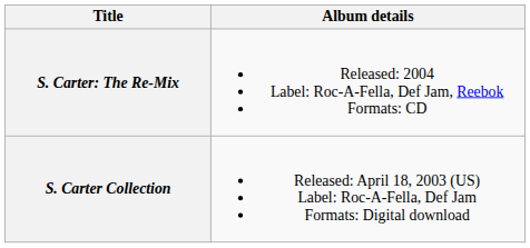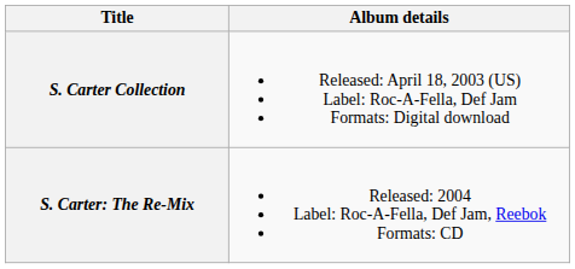 <table class="wikitable plainrowheaders" style="text-align:center;">
 <tr>
 <th scope="col" style="width:13em;">Title</th>
 <th scope="col" style="width:20em;">Album details</th>
 </tr>
 <tr>
+<th scope="row"><em>S. Carter Collection</em></th>
+<td><br><ul><li>Released: April 18, 2003 <span>(US)</span></li><li>Label: Roc-A-Fella, Def Jam</li><li>Formats: Digital download</li></ul></td>
+</tr>
+<tr>
 <th scope="row"><em>S. Carter: The Re-Mix</em></th>
 <td><br><ul><li>Released: 2004</li><li>Label: Roc-A-Fella, Def Jam, <a href='#'>Reebok</a></li><li>Formats: CD</li></ul></td>
 </tr>
-<tr>
-<th scope="row"><em>S. Carter Collection</em></th>
-<td><br><ul><li>Released: April 18, 2003 <span>(US)</span></li><li>Label: Roc-A-Fella, Def Jam</li><li>Formats: Digital download</li></ul></td>
-</tr>
 </table>
